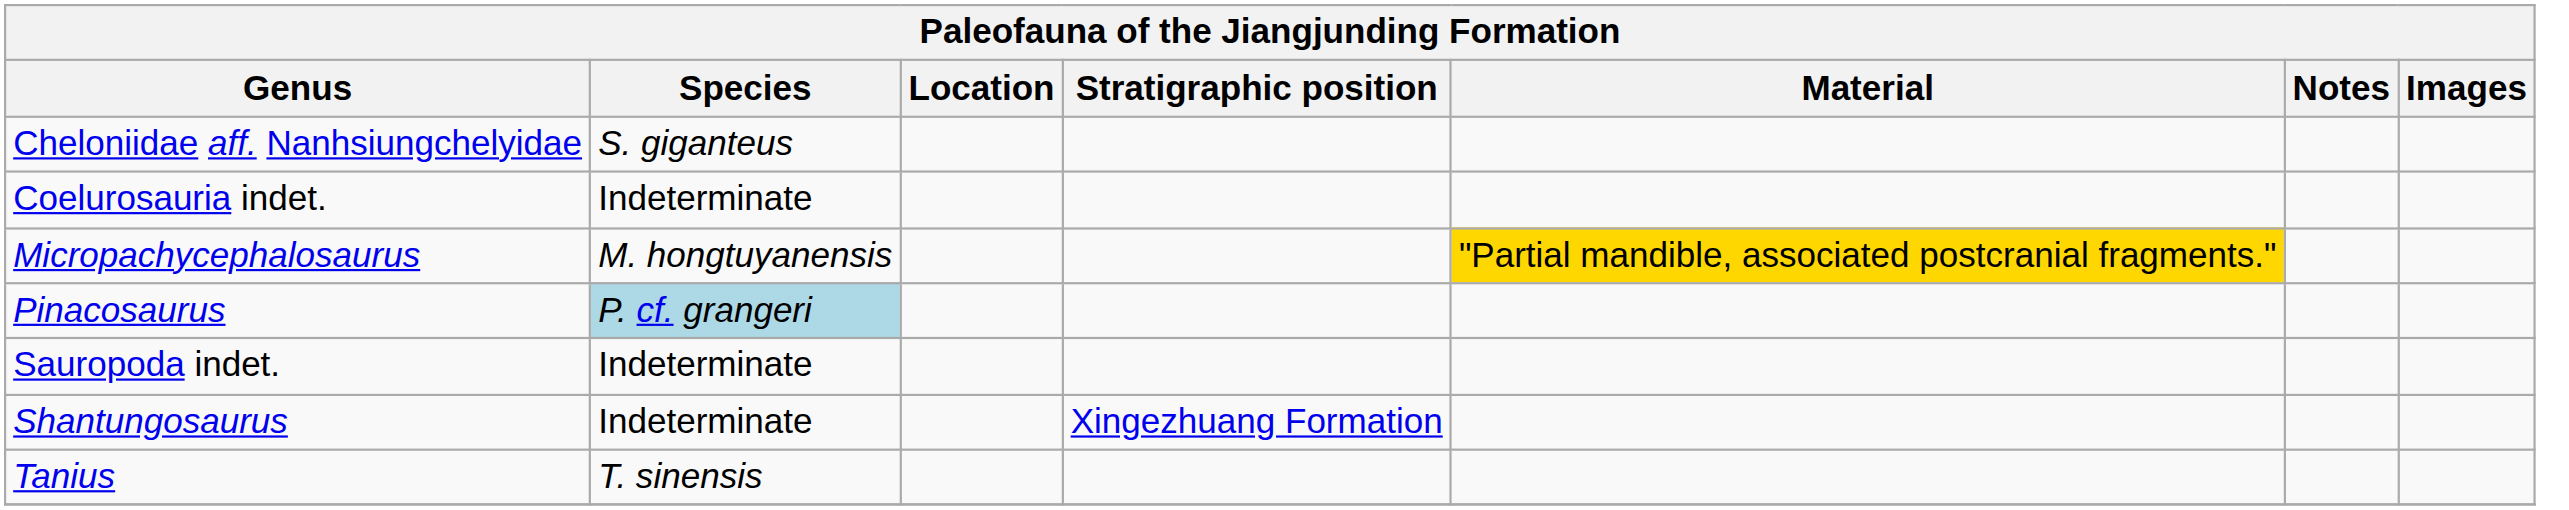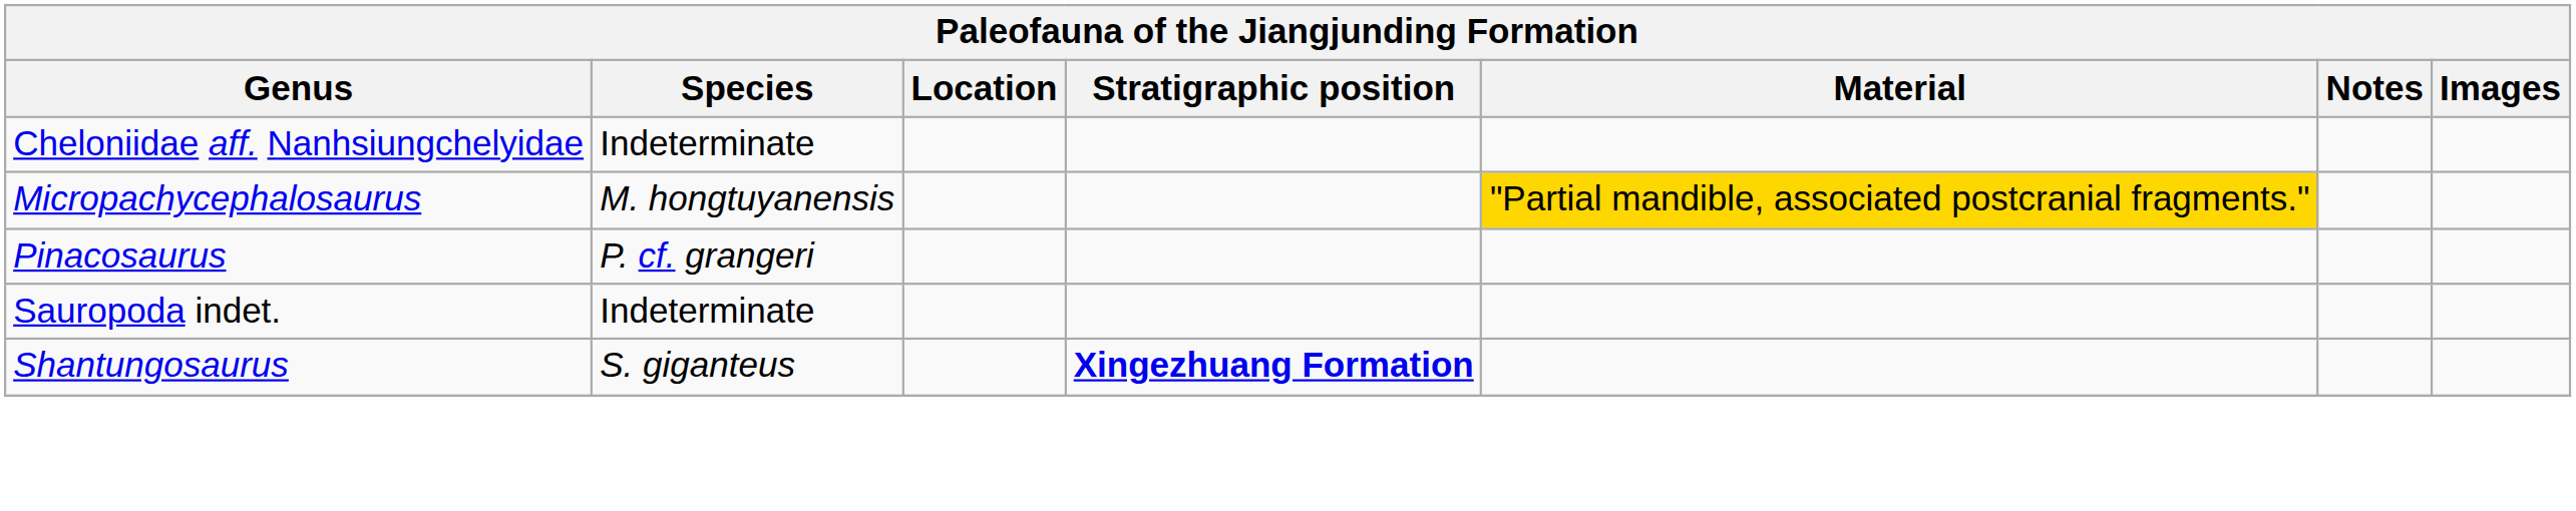 <table class="wikitable">
 <tr>
 <th colspan="7" align="center"><strong>Paleofauna of the Jiangjunding Formation</strong></th>
 </tr>
 <tr>
 <th>Genus</th>
 <th>Species</th>
 <th>Location</th>
 <th>Stratigraphic position</th>
 <th>Material</th>
 <th>Notes</th>
 <th>Images</th>
 </tr>
 <tr>
 <td><a href='#'>Cheloniidae</a> <em><a href='#'>aff.</a></em> <a href='#'>Nanhsiungchelyidae</a></td>
-<td><em>S. giganteus</em></td>
-<td></td>
-<td></td>
-<td></td>
-<td></td>
-<td></td>
-</tr>
-<tr>
-<td><a href='#'>Coelurosauria</a> indet.</td>
 <td>Indeterminate</td>
 <td></td>
 <td></td>
 <td></td>
 <td></td>
 <td></td>
 </tr>
 <tr>
 <td><em><a href='#'>Micropachycephalosaurus</a></em></td>
 <td><em>M. hongtuyanensis</em></td>
 <td></td>
 <td></td>
 <td style="background: gold;">"Partial mandible, associated postcranial fragments."</td>
 <td></td>
 <td></td>
 </tr>
 <tr>
 <td><em><a href='#'>Pinacosaurus</a></em></td>
-<td style="background: lightblue;"><em>P. <a href='#'>cf.</a> grangeri</em></td>
+<td><em>P. <a href='#'>cf.</a> grangeri</em></td>
 <td></td>
 <td></td>
 <td></td>
 <td></td>
 <td></td>
 </tr>
 <tr>
 <td><a href='#'>Sauropoda</a> indet.</td>
 <td>Indeterminate</td>
 <td></td>
 <td></td>
 <td></td>
 <td></td>
 <td></td>
 </tr>
 <tr>
 <td><em><a href='#'>Shantungosaurus</a></em></td>
-<td>Indeterminate</td>
+<td><em>S. giganteus</em></td>
 <td></td>
-<td><a href='#'>Xingezhuang Formation</a></td>
-<td></td>
-<td></td>
-<td></td>
-</tr>
-<tr>
-<td><em><a href='#'>Tanius</a></em></td>
-<td><em>T. sinensis</em></td>
-<td></td>
-<td></td>
+<td><strong><a href='#'>Xingezhuang Formation</a></strong></td>
 <td></td>
 <td></td>
 <td></td>
 </tr>
 <tr>
 </tr>
 </table>
